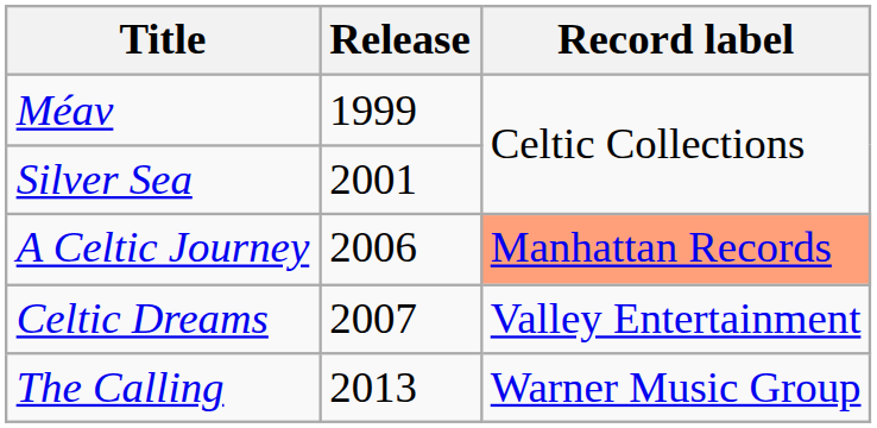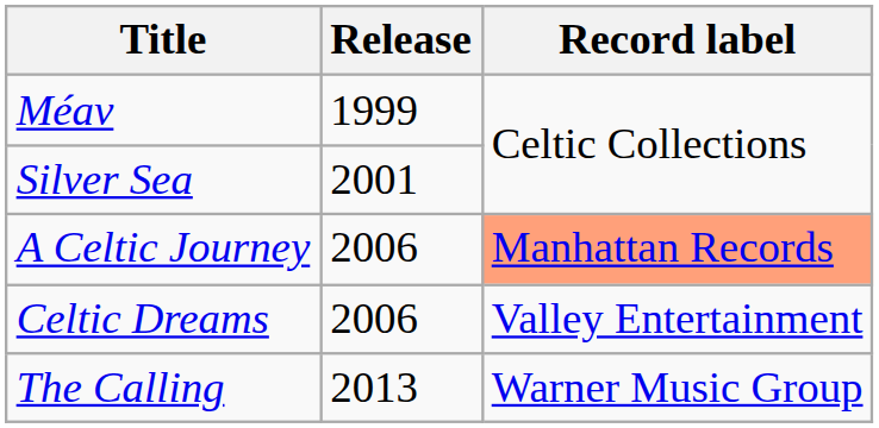 <table class="wikitable">
 <tr>
 <th>Title</th>
 <th>Release</th>
 <th>Record label</th>
 </tr>
 <tr>
 <td><em><a href='#'>Méav</a></em></td>
 <td>1999</td>
 <td rowspan="2">Celtic Collections</td>
 </tr>
 <tr>
 <td><em><a href='#'>Silver Sea</a></em></td>
 <td>2001</td>
 </tr>
 <tr>
 <td><em><a href='#'>A Celtic Journey</a></em></td>
 <td>2006</td>
 <td style="background: lightsalmon;"><a href='#'>Manhattan Records</a></td>
 </tr>
 <tr>
 <td><em><a href='#'>Celtic Dreams</a></em></td>
-<td>2007</td>
+<td>2006</td>
 <td><a href='#'>Valley Entertainment</a></td>
 </tr>
 <tr>
 <td><em><a href='#'>The Calling</a></em></td>
 <td>2013</td>
 <td><a href='#'>Warner Music Group</a></td>
 </tr>
 </table>
